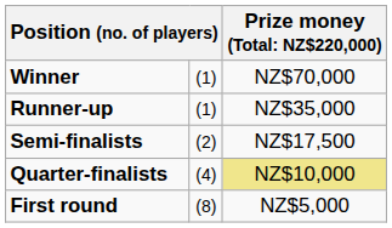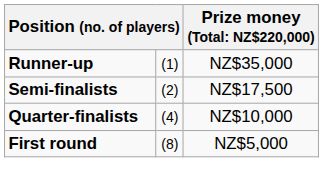 <table class="wikitable">
 <tr>
 <th colspan=2>Position <small>(no. of players)</small></th>
 <th>Prize money<br><small>(Total: NZ$220,000)</small></th>
-</tr>
-<tr>
-<td><strong>Winner</strong></td>
-<td align=center><small>(1)</small></td>
-<td align=center>NZ$70,000</td>
 </tr>
 <tr>
 <td><strong>Runner-up</strong></td>
 <td align=center><small>(1)</small></td>
 <td align=center>NZ$35,000</td>
 </tr>
 <tr>
 <td><strong>Semi-finalists</strong></td>
 <td align=center><small>(2)</small></td>
 <td align=center>NZ$17,500</td>
 </tr>
 <tr>
 <td><strong>Quarter-finalists</strong></td>
 <td align=center><small>(4)</small></td>
-<td align=center style="background: khaki;">NZ$10,000</td>
+<td align=center>NZ$10,000</td>
 </tr>
 <tr>
 <td><strong>First round</strong></td>
 <td align=center><small>(8)</small></td>
 <td align=center>NZ$5,000</td>
 </tr>
 </table>
